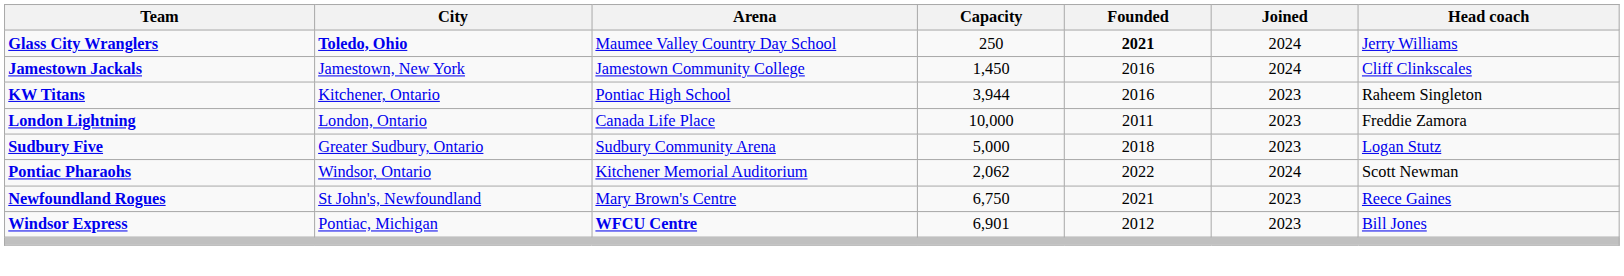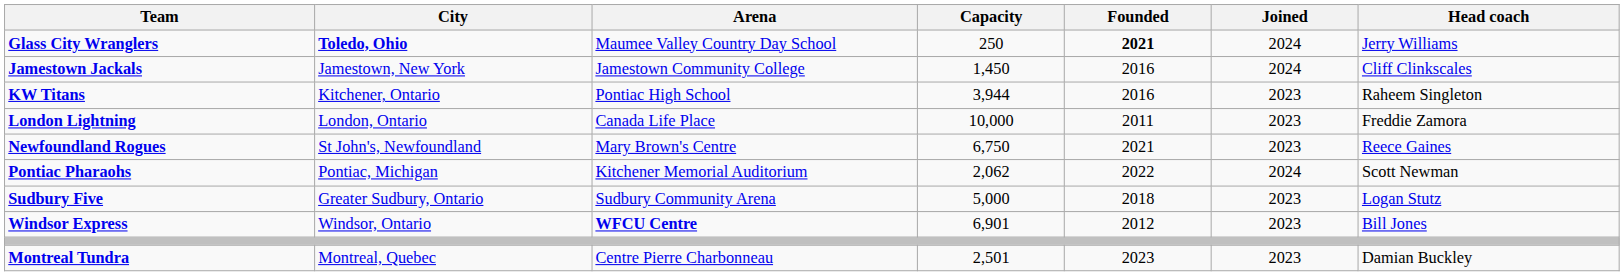 <table class="wikitable" style="width:100%; text-align:left">
 <tr>
 <th style="width:19%">Team</th>
 <th style="width:17%">City</th>
 <th style="width:20%">Arena</th>
 <th style="width:9%">Capacity</th>
 <th style="width:9%">Founded</th>
 <th style="width:9%">Joined</th>
 <th style="width:16%">Head coach</th>
 </tr>
 <tr>
 <td><strong><a href='#'>Glass City Wranglers</a></strong></td>
 <td><strong><a href='#'>Toledo, Ohio</a></strong></td>
 <td><a href='#'>Maumee Valley Country Day School</a></td>
 <td align=center>250</td>
 <td style="text-align:center;"><strong>2021</strong></td>
 <td style="text-align:center;">2024</td>
 <td><a href='#'>Jerry Williams</a></td>
 </tr>
 <tr>
 <td scope="row"><strong><a href='#'>Jamestown Jackals</a></strong></td>
 <td><a href='#'>Jamestown, New York</a></td>
 <td><a href='#'>Jamestown Community College</a></td>
 <td align=center>1,450</td>
 <td align=center>2016</td>
 <td align=center>2024</td>
 <td><a href='#'>Cliff Clinkscales</a></td>
 </tr>
 <tr>
 <td><strong><a href='#'>KW Titans</a></strong></td>
 <td><a href='#'>Kitchener, Ontario</a></td>
 <td><a href='#'> Pontiac High School</a></td>
 <td align=center>3,944</td>
 <td style="text-align:center;">2016</td>
 <td style="text-align:center;">2023</td>
 <td>Raheem Singleton</td>
 </tr>
 <tr>
 <td><strong><a href='#'>London Lightning</a></strong></td>
 <td><a href='#'>London, Ontario</a></td>
 <td><a href='#'>Canada Life Place</a></td>
 <td align=center>10,000</td>
 <td style="text-align:center;">2011</td>
 <td style="text-align:center;">2023</td>
 <td>Freddie Zamora</td>
 </tr>
 <tr>
+<td><strong><a href='#'>Newfoundland Rogues</a></strong></td>
+<td><a href='#'>St John's, Newfoundland</a></td>
+<td><a href='#'>Mary Brown's Centre</a></td>
+<td align=center>6,750</td>
+<td align=center>2021</td>
+<td align=center>2023</td>
+<td><a href='#'>Reece Gaines</a></td>
+</tr>
+<tr>
+<td><strong><a href='#'>Pontiac Pharaohs</a></strong></td>
+<td><a href='#'>Pontiac, Michigan</a></td>
+<td><a href='#'>Kitchener Memorial Auditorium</a></td>
+<td align=center>2,062</td>
+<td style="text-align:center;">2022</td>
+<td style="text-align:center;">2024</td>
+<td>Scott Newman</td>
+</tr>
+<tr>
 <td><strong><a href='#'>Sudbury Five</a></strong></td>
 <td><a href='#'>Greater Sudbury, Ontario</a></td>
 <td><a href='#'>Sudbury Community Arena</a></td>
 <td align=center>5,000</td>
 <td style="text-align:center;">2018</td>
 <td style="text-align:center;">2023</td>
 <td><a href='#'>Logan Stutz</a></td>
 </tr>
 <tr>
-<td><strong><a href='#'>Pontiac Pharaohs</a></strong></td>
+<td><strong><a href='#'>Windsor Express</a></strong></td>
 <td><a href='#'>Windsor, Ontario</a></td>
-<td><a href='#'>Kitchener Memorial Auditorium</a></td>
-<td align=center>2,062</td>
-<td style="text-align:center;">2022</td>
-<td style="text-align:center;">2024</td>
-<td>Scott Newman</td>
-</tr>
-<tr>
-<td><strong><a href='#'>Newfoundland Rogues</a></strong></td>
-<td><a href='#'>St John's, Newfoundland</a></td>
-<td><a href='#'>Mary Brown's Centre</a></td>
-<td align=center>6,750</td>
-<td align=center>2021</td>
-<td align=center>2023</td>
-<td><a href='#'>Reece Gaines</a></td>
-</tr>
-<tr>
-<td><strong><a href='#'>Windsor Express</a></strong></td>
-<td><a href='#'>Pontiac, Michigan</a></td>
 <td><strong><a href='#'>WFCU Centre</a></strong></td>
 <td align=center>6,901</td>
 <td style="text-align:center;">2012</td>
 <td style="text-align:center;">2023</td>
 <td><a href='#'>Bill Jones</a></td>
 </tr>
 <tr>
 <th colspan="7" style="background:#C0C0C0;"></th>
 </tr>
+<tr>
+<td><strong><a href='#'>Montreal Tundra</a></strong></td>
+<td><a href='#'>Montreal, Quebec</a></td>
+<td><a href='#'>Centre Pierre Charbonneau</a></td>
+<td align=center>2,501</td>
+<td align=center>2023</td>
+<td align=center>2023</td>
+<td>Damian Buckley</td>
+</tr>
 </table>
